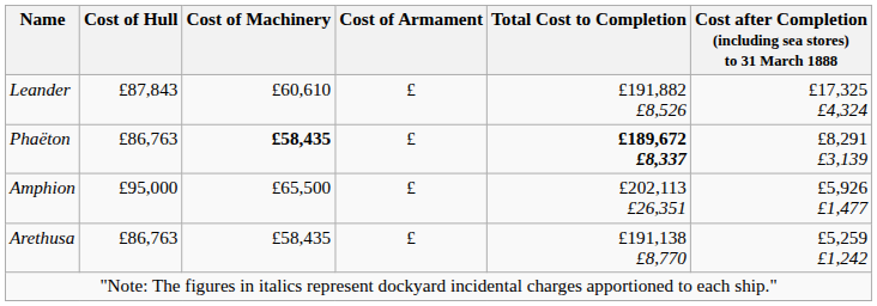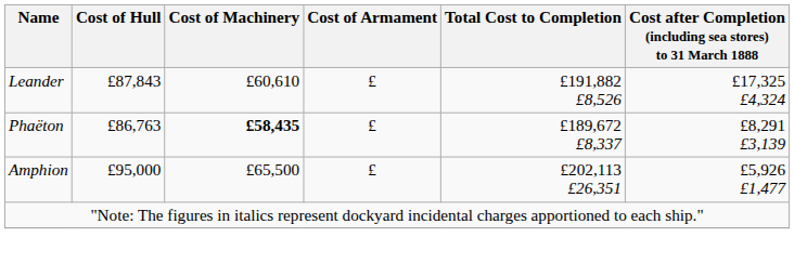 <table class="wikitable">
 <tr style="vertical-align:top;">
 <th>Name</th>
 <th>Cost of Hull</th>
 <th>Cost of Machinery</th>
 <th>Cost of Armament</th>
 <th>Total Cost to Completion</th>
 <th>Cost after Completion <br><small>(including sea stores) <br>to 31 March 1888</small></th>
 </tr>
 <tr style="vertical-align:top;">
 <td><em>Leander</em></td>
 <td style="text-align:right;">£87,843</td>
 <td style="text-align:right;">£60,610</td>
 <td style="text-align:center;">£</td>
 <td style="text-align:right;">£191,882<br><em>£8,526</em></td>
 <td style="text-align:right;">£17,325<br><em>£4,324</em></td>
 </tr>
 <tr style="vertical-align:top;">
 <td><em>Phaëton</em></td>
 <td style="text-align:right;">£86,763</td>
 <td style="text-align:right;"><strong>£58,435</strong></td>
 <td style="text-align:center;">£</td>
-<td style="text-align:right;"><strong>£189,672<br><em>£8,337</em></strong></td>
+<td style="text-align:right;">£189,672<br><em>£8,337</em></td>
 <td style="text-align:right;">£8,291<br><em>£3,139</em></td>
 </tr>
 <tr style="vertical-align:top;">
 <td><em>Amphion</em></td>
 <td style="text-align:right;">£95,000</td>
 <td style="text-align:right;">£65,500</td>
 <td style="text-align:center;">£</td>
 <td style="text-align:right;">£202,113<br><em>£26,351</em></td>
 <td style="text-align:right;">£5,926<br><em>£1,477</em></td>
 </tr>
-<tr style="vertical-align:top;">
-<td><em>Arethusa</em></td>
-<td style="text-align:right;">£86,763</td>
-<td style="text-align:right;">£58,435</td>
-<td style="text-align:center;">£</td>
-<td style="text-align:right;">£191,138<br><em>£8,770</em></td>
-<td style="text-align:right;">£5,259<br><em>£1,242</em></td>
-</tr>
 <tr>
 <td colspan=6 style="text-align:center;">"Note: The figures in italics represent dockyard incidental charges apportioned to each ship."</td>
 </tr>
 <tr>
 </tr>
 </table>
